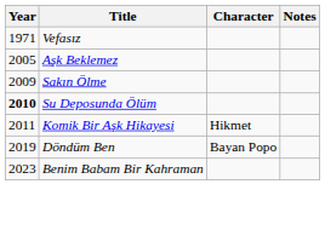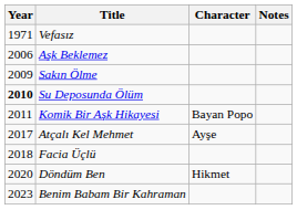 <table class="wikitable">
 <tr>
 <th>Year</th>
 <th>Title</th>
 <th>Character</th>
 <th>Notes</th>
 </tr>
 <tr>
 <td>1971</td>
 <td><em>Vefasız</em></td>
 <td></td>
 <td></td>
 </tr>
 <tr>
-<td>2005</td>
+<td>2006</td>
 <td><em><a href='#'>Aşk Beklemez</a></em></td>
 <td></td>
 <td></td>
 </tr>
 <tr>
 <td>2009</td>
 <td><em><a href='#'>Sakın Ölme</a></em></td>
 <td></td>
 <td></td>
 </tr>
 <tr>
 <td><strong>2010</strong></td>
 <td><em><a href='#'>Su Deposunda Ölüm</a></em></td>
 <td></td>
 <td></td>
 </tr>
 <tr>
 <td>2011</td>
 <td><em><a href='#'>Komik Bir Aşk Hikayesi</a></em></td>
-<td>Hikmet</td>
+<td>Bayan Popo</td>
 <td></td>
 </tr>
 <tr>
-<td>2019</td>
+<td>2017</td>
+<td><em>Atçalı Kel Mehmet</em></td>
+<td>Ayşe</td>
+<td></td>
+</tr>
+<tr>
+<td>2018</td>
+<td><em>Facia Üçlü</em></td>
+<td></td>
+<td></td>
+</tr>
+<tr>
+<td>2020</td>
 <td><em>Döndüm Ben</em></td>
-<td>Bayan Popo</td>
+<td>Hikmet</td>
 <td></td>
 </tr>
 <tr>
 <td>2023</td>
 <td><em>Benim Babam Bir Kahraman</em></td>
 <td></td>
 <td></td>
 </tr>
 </table>
